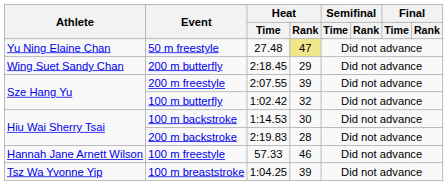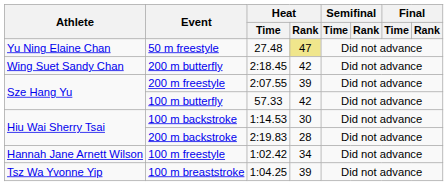 <table class=wikitable style="font-size:90%">
 <tr>
 <th rowspan="2">Athlete</th>
 <th rowspan="2">Event</th>
 <th colspan="2">Heat</th>
 <th colspan="2">Semifinal</th>
 <th colspan="2">Final</th>
 </tr>
 <tr style="font-size:95%">
 <th>Time</th>
 <th>Rank</th>
 <th>Time</th>
 <th>Rank</th>
 <th>Time</th>
 <th>Rank</th>
 </tr>
 <tr align=center>
 <td align=left><a href='#'>Yu Ning Elaine Chan</a></td>
 <td align=left><a href='#'>50 m freestyle</a></td>
 <td>27.48</td>
 <td style="background: khaki;">47</td>
 <td colspan=4>Did not advance</td>
 </tr>
 <tr align=center>
 <td align=left><a href='#'>Wing Suet Sandy Chan</a></td>
 <td align=left><a href='#'>200 m butterfly</a></td>
 <td>2:18.45</td>
-<td>29</td>
+<td>42</td>
 <td colspan=4>Did not advance</td>
 </tr>
 <tr align=center>
 <td align=left rowspan=2><a href='#'>Sze Hang Yu</a></td>
 <td align=left><a href='#'>200 m freestyle</a></td>
 <td>2:07.55</td>
 <td>39</td>
 <td colspan=4>Did not advance</td>
 </tr>
 <tr align=center>
 <td align=left><a href='#'>100 m butterfly</a></td>
-<td>1:02.42</td>
-<td>32</td>
+<td>57.33</td>
+<td>42</td>
 <td colspan=4>Did not advance</td>
 </tr>
 <tr align=center>
 <td align=left rowspan=2><a href='#'>Hiu Wai Sherry Tsai</a></td>
 <td align=left><a href='#'>100 m backstroke</a></td>
 <td>1:14.53</td>
 <td>30</td>
 <td colspan=4>Did not advance</td>
 </tr>
 <tr align=center>
 <td align=left><a href='#'>200 m backstroke</a></td>
 <td>2:19.83</td>
 <td>28</td>
 <td colspan=4>Did not advance</td>
 </tr>
 <tr align=center>
 <td align=left><a href='#'>Hannah Jane Arnett Wilson</a></td>
 <td align=left><a href='#'>100 m freestyle</a></td>
-<td>57.33</td>
-<td>46</td>
+<td>1:02.42</td>
+<td>34</td>
 <td colspan=4>Did not advance</td>
 </tr>
 <tr align=center>
 <td align=left><a href='#'>Tsz Wa Yvonne Yip</a></td>
 <td align=left><a href='#'>100 m breaststroke</a></td>
 <td>1:04.25</td>
 <td>39</td>
 <td colspan=4>Did not advance</td>
 </tr>
 </table>
